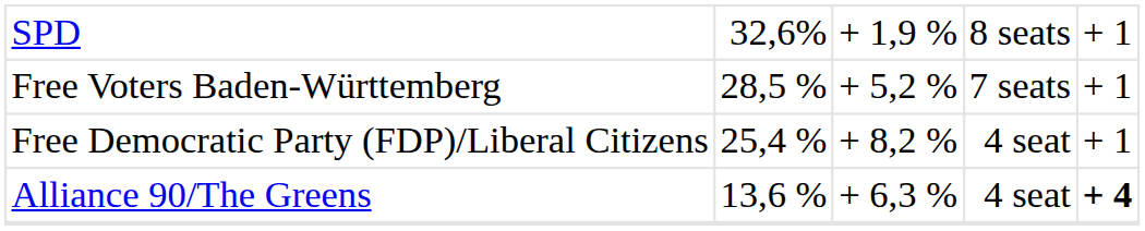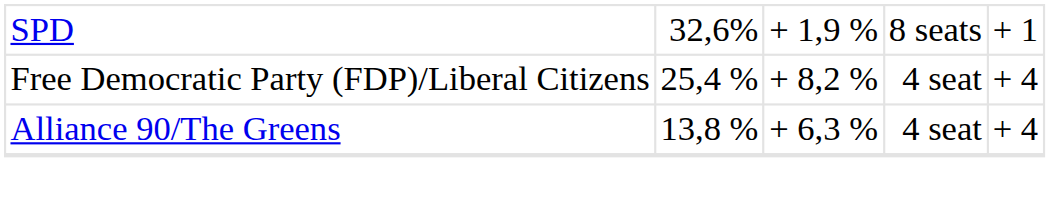 <table cellpadding="2" style="width:30%; background:#e3e3e3; border-spacing:1px; white-space:nowrap;">
 <tr align="right" bgcolor="#ffffff" |>
 <td align="left"><a href='#'>SPD</a></td>
 <td>32,6%</td>
 <td>+ 1,9 %</td>
 <td>8 seats</td>
 <td>+ 1</td>
 </tr>
 <tr align="right" bgcolor="#ffffff" |>
-<td align="left">Free Voters Baden-Württemberg</td>
-<td>28,5 %</td>
-<td>+  5,2 %</td>
-<td>7 seats</td>
-<td>+ 1</td>
-</tr>
-<tr align="right" bgcolor="#ffffff" |>
 <td align="left">Free Democratic Party (FDP)/Liberal Citizens</td>
 <td>25,4 %</td>
 <td>+ 8,2 %</td>
 <td>4 seat</td>
-<td>+ 1</td>
+<td>+ 4</td>
 </tr>
 <tr align="right" bgcolor="#ffffff" |>
 <td align="left"><a href='#'>Alliance 90/The Greens</a></td>
-<td>13,6 %</td>
+<td>13,8 %</td>
 <td>+  6,3 %</td>
 <td>4 seat</td>
-<td><strong>+ 4</strong></td>
+<td>+ 4</td>
 </tr>
 <tr align="right" bgcolor="#ffffff" |>
 </tr>
 </table>
